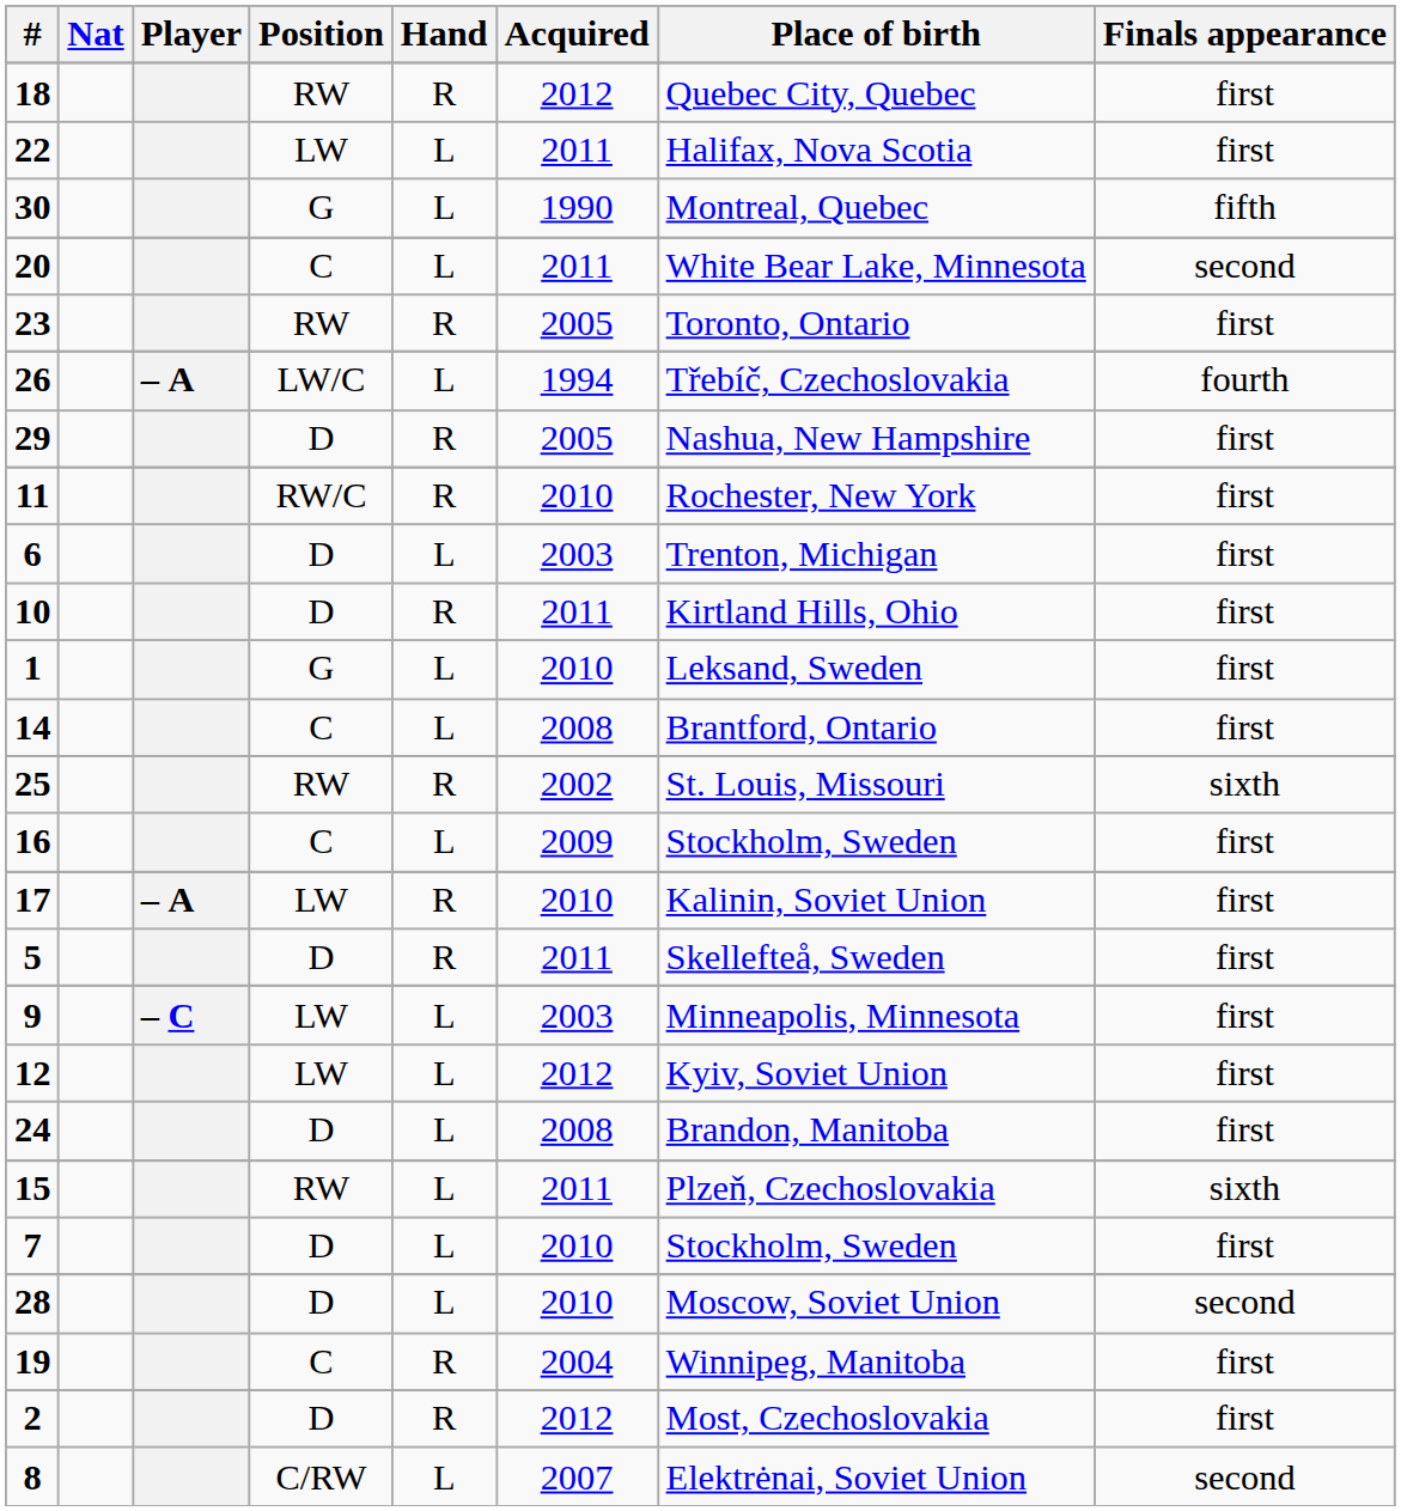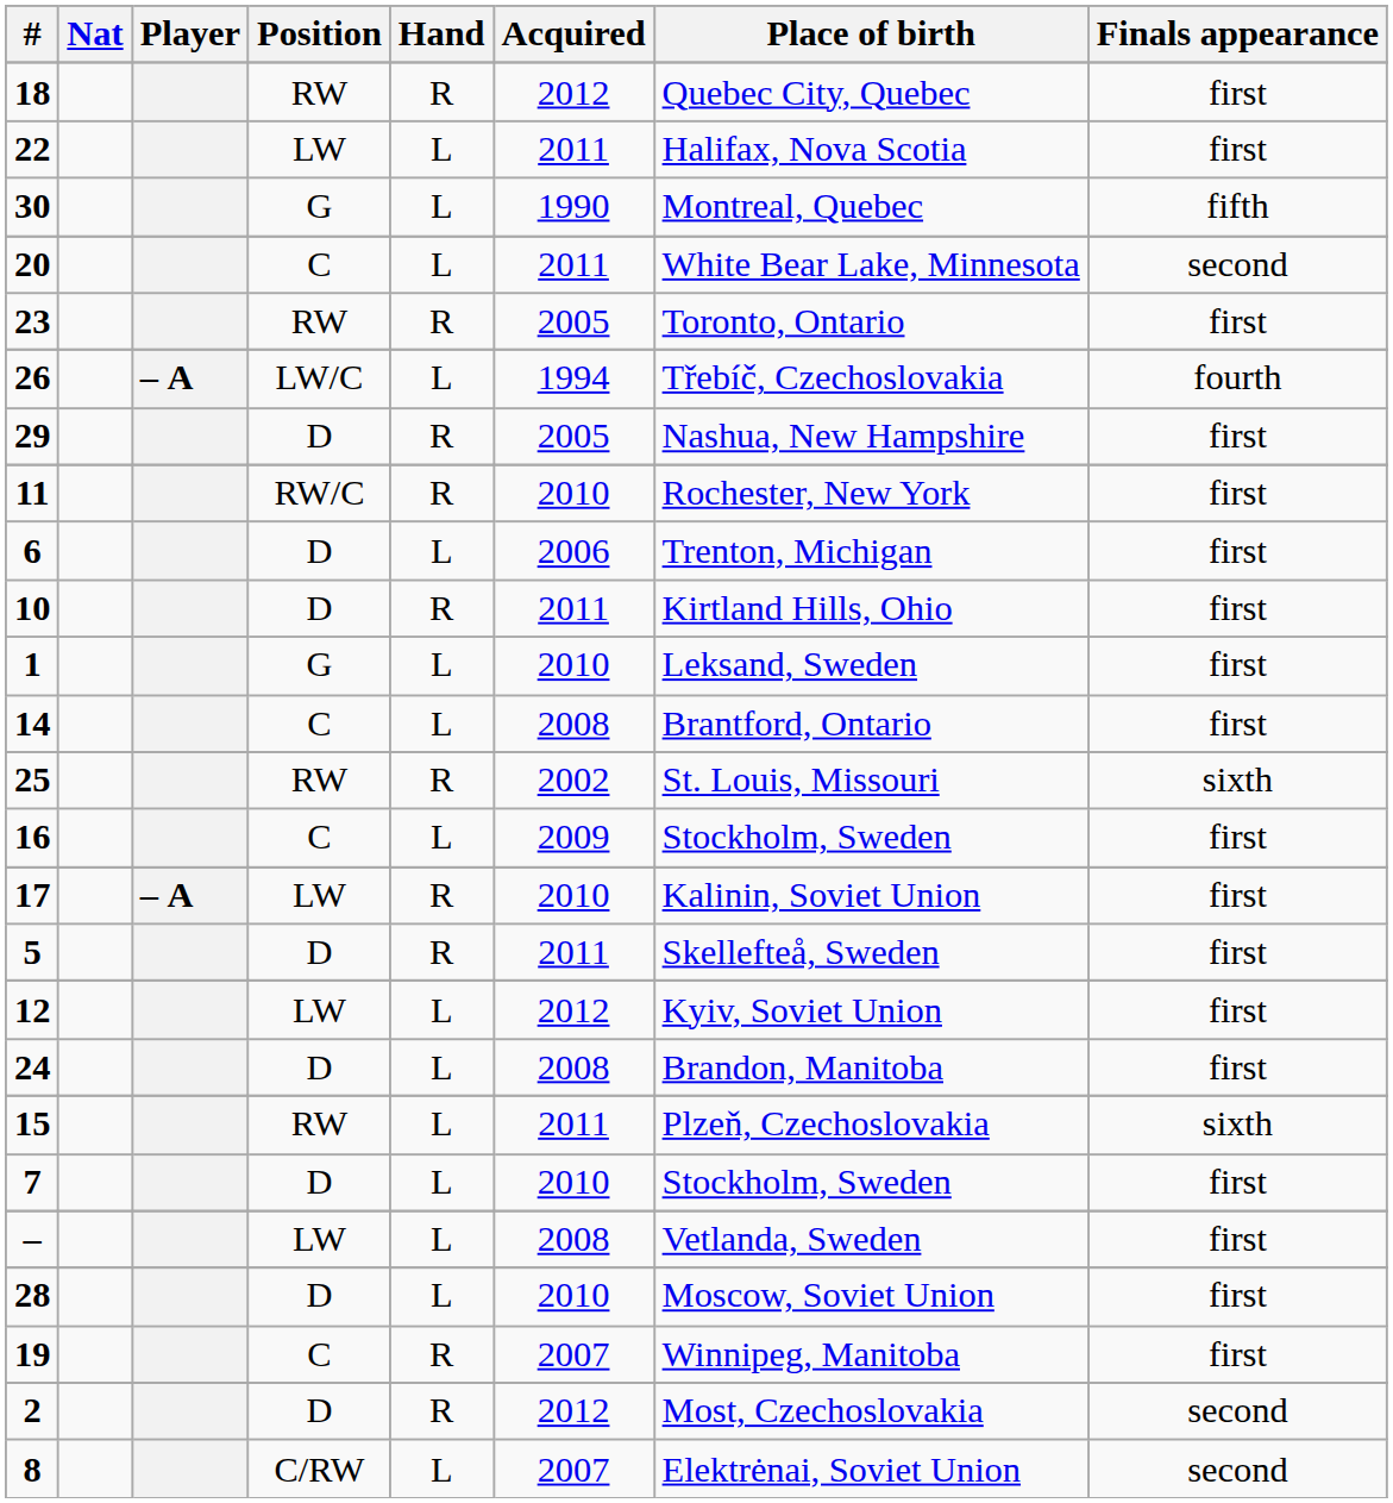 <table class="sortable wikitable plainrowheaders" style="text-align:center;">
 <tr style="background:#ddd;">
 <th scope="col">#</th>
 <th scope="col"><a href='#'>Nat</a></th>
 <th scope="col">Player</th>
 <th scope="col">Position</th>
 <th scope="col">Hand</th>
 <th scope="col">Acquired</th>
 <th scope="col" class="unsortable">Place of birth</th>
 <th scope="col" class="unsortable">Finals appearance</th>
 </tr>
 <tr>
 </tr>
 <tr>
 <td><strong>18</strong></td>
 <td></td>
 <th scope="row" style="text-align:left;"></th>
 <td>RW</td>
 <td>R</td>
 <td><a href='#'>2012</a></td>
 <td style="text-align:left;"><a href='#'>Quebec City, Quebec</a></td>
 <td>first</td>
 </tr>
 <tr>
 <td><strong>22</strong></td>
 <td></td>
 <th scope="row" style="text-align:left;"></th>
 <td>LW</td>
 <td>L</td>
 <td><a href='#'>2011</a></td>
 <td style="text-align:left;"><a href='#'>Halifax, Nova Scotia</a></td>
 <td>first</td>
 </tr>
 <tr>
 <td><strong>30</strong></td>
 <td></td>
 <th scope="row" style="text-align:left;"></th>
 <td>G</td>
 <td>L</td>
 <td><a href='#'>1990</a></td>
 <td style="text-align:left;"><a href='#'>Montreal, Quebec</a></td>
 <td>fifth </td>
 </tr>
 <tr>
 </tr>
 <tr>
 <td><strong>20</strong></td>
 <td></td>
 <th scope="row" style="text-align:left;"></th>
 <td>C</td>
 <td>L</td>
 <td><a href='#'>2011</a></td>
 <td style="text-align:left;"><a href='#'>White Bear Lake, Minnesota</a></td>
 <td>second </td>
 </tr>
 <tr>
 <td><strong>23</strong></td>
 <td></td>
 <th scope="row" style="text-align:left;"></th>
 <td>RW</td>
 <td>R</td>
 <td><a href='#'>2005</a></td>
 <td style="text-align:left;"><a href='#'>Toronto, Ontario</a></td>
 <td>first</td>
 </tr>
 <tr>
 </tr>
 <tr>
 <td><strong>26</strong></td>
 <td></td>
 <th scope="row" style="text-align:left;"> – <strong>A</strong></th>
 <td>LW/C</td>
 <td>L</td>
 <td><a href='#'>1994</a></td>
 <td style="text-align:left;"><a href='#'>Třebíč, Czechoslovakia</a></td>
 <td>fourth </td>
 </tr>
 <tr>
 <td><strong>29</strong></td>
 <td></td>
 <th scope="row" style="text-align:left;"></th>
 <td>D</td>
 <td>R</td>
 <td><a href='#'>2005</a></td>
 <td style="text-align:left;"><a href='#'>Nashua, New Hampshire</a></td>
 <td>first</td>
 </tr>
 <tr>
 </tr>
 <tr>
 <td><strong>11</strong></td>
 <td></td>
 <th scope="row" style="text-align:left;"></th>
 <td>RW/C</td>
 <td>R</td>
 <td><a href='#'>2010</a></td>
 <td style="text-align:left;"><a href='#'>Rochester, New York</a></td>
 <td>first</td>
 </tr>
 <tr>
 <td><strong>6</strong></td>
 <td></td>
 <th scope="row" style="text-align:left;"></th>
 <td>D</td>
 <td>L</td>
-<td><a href='#'>2003</a></td>
+<td><a href='#'>2006</a></td>
 <td style="text-align:left;"><a href='#'>Trenton, Michigan</a></td>
 <td>first</td>
 </tr>
 <tr>
 <td><strong>10</strong></td>
 <td></td>
 <th scope="row" style="text-align:left;"></th>
 <td>D</td>
 <td>R</td>
 <td><a href='#'>2011</a></td>
 <td style="text-align:left;"><a href='#'>Kirtland Hills, Ohio</a></td>
 <td>first</td>
 </tr>
 <tr>
 <td><strong>1</strong></td>
 <td></td>
 <th scope="row" style="text-align:left;"></th>
 <td>G</td>
 <td>L</td>
 <td><a href='#'>2010</a></td>
 <td style="text-align:left;"><a href='#'>Leksand, Sweden</a></td>
 <td>first</td>
 </tr>
 <tr>
 <td><strong>14</strong></td>
 <td></td>
 <th scope="row" style="text-align:left;"></th>
 <td>C</td>
 <td>L</td>
 <td><a href='#'>2008</a></td>
 <td style="text-align:left;"><a href='#'>Brantford, Ontario</a></td>
 <td>first</td>
 </tr>
 <tr>
 </tr>
 <tr>
 <td><strong>25</strong></td>
 <td></td>
 <th scope="row" style="text-align:left;"></th>
 <td>RW</td>
 <td>R</td>
 <td><a href='#'>2002</a></td>
 <td style="text-align:left;"><a href='#'>St. Louis, Missouri</a></td>
 <td>sixth </td>
 </tr>
 <tr>
 <td><strong>16</strong></td>
 <td></td>
 <th scope="row" style="text-align:left;"></th>
 <td>C</td>
 <td>L</td>
 <td><a href='#'>2009</a></td>
 <td style="text-align:left;"><a href='#'>Stockholm, Sweden</a></td>
 <td>first</td>
 </tr>
 <tr>
 </tr>
 <tr>
 <td><strong>17</strong></td>
 <td></td>
 <th scope="row" style="text-align:left;"> – <strong>A</strong></th>
 <td>LW</td>
 <td>R</td>
 <td><a href='#'>2010</a></td>
 <td style="text-align:left;"><a href='#'>Kalinin, Soviet Union</a></td>
 <td>first</td>
 </tr>
 <tr>
 <td><strong>5</strong></td>
 <td></td>
 <th scope="row" style="text-align:left;"></th>
 <td>D</td>
 <td>R</td>
 <td><a href='#'>2011</a></td>
 <td style="text-align:left;"><a href='#'>Skellefteå, Sweden</a></td>
 <td>first</td>
 </tr>
 <tr>
 </tr>
 <tr>
 </tr>
 <tr>
-<td><strong>9</strong></td>
-<td></td>
-<th scope="row" style="text-align:left;"> – <strong><a href='#'>C</a></strong></th>
-<td>LW</td>
-<td>L</td>
-<td><a href='#'>2003</a></td>
-<td style="text-align:left;"><a href='#'>Minneapolis, Minnesota</a></td>
-<td>first</td>
-</tr>
-<tr>
 <td><strong>12</strong></td>
 <td></td>
 <th scope="row" style="text-align:left;"></th>
 <td>LW</td>
 <td>L</td>
 <td><a href='#'>2012</a></td>
 <td style="text-align:left;"><a href='#'>Kyiv, Soviet Union</a></td>
 <td>first</td>
 </tr>
 <tr>
 <td><strong>24</strong></td>
 <td></td>
 <th scope="row" style="text-align:left;"></th>
 <td>D</td>
 <td>L</td>
 <td><a href='#'>2008</a></td>
 <td style="text-align:left;"><a href='#'>Brandon, Manitoba</a></td>
 <td>first</td>
 </tr>
 <tr>
 </tr>
 <tr>
 </tr>
 <tr>
 <td><strong>15</strong></td>
 <td></td>
 <th scope="row" style="text-align:left;"></th>
 <td>RW</td>
 <td>L</td>
 <td><a href='#'>2011</a></td>
 <td style="text-align:left;"><a href='#'>Plzeň, Czechoslovakia</a></td>
 <td>sixth </td>
 </tr>
 <tr>
 <td><strong>7</strong></td>
 <td></td>
 <th scope="row" style="text-align:left;"></th>
 <td>D</td>
 <td>L</td>
 <td><a href='#'>2010</a></td>
 <td style="text-align:left;"><a href='#'>Stockholm, Sweden</a></td>
 <td>first</td>
 </tr>
 <tr>
 </tr>
 <tr>
+<td><strong>–</strong></td>
+<td></td>
+<th scope="row" style="text-align:left;"></th>
+<td>LW</td>
+<td>L</td>
+<td><a href='#'>2008</a></td>
+<td style="text-align:left;"><a href='#'>Vetlanda, Sweden</a></td>
+<td>first</td>
+</tr>
+<tr>
 </tr>
 <tr>
 <td><strong>28</strong></td>
 <td></td>
 <th scope="row" style="text-align:left;"></th>
 <td>D</td>
 <td>L</td>
 <td><a href='#'>2010</a></td>
 <td style="text-align:left;"><a href='#'>Moscow, Soviet Union</a></td>
-<td>second </td>
+<td>first</td>
 </tr>
 <tr>
 <td><strong>19</strong></td>
 <td></td>
 <th scope="row" style="text-align:left;"></th>
 <td>C</td>
 <td>R</td>
-<td><a href='#'>2004</a></td>
+<td><a href='#'>2007</a></td>
 <td style="text-align:left;"><a href='#'>Winnipeg, Manitoba</a></td>
 <td>first</td>
 </tr>
 <tr>
 </tr>
 <tr>
 <td><strong>2</strong></td>
 <td></td>
 <th scope="row" style="text-align:left;"></th>
 <td>D</td>
 <td>R</td>
 <td><a href='#'>2012</a></td>
 <td style="text-align:left;"><a href='#'>Most, Czechoslovakia</a></td>
-<td>first</td>
+<td>second </td>
 </tr>
 <tr>
 <td><strong>8</strong></td>
 <td></td>
 <th scope="row" style="text-align:left;"></th>
 <td>C/RW</td>
 <td>L</td>
 <td><a href='#'>2007</a></td>
 <td style="text-align:left;"><a href='#'>Elektrėnai, Soviet Union</a></td>
 <td>second </td>
 </tr>
 </table>
